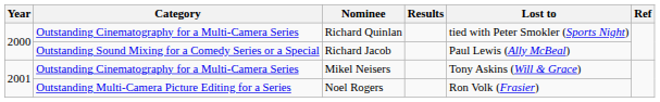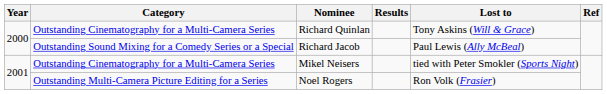 <table class="wikitable">
 <tr>
 <th>Year</th>
 <th>Category</th>
 <th>Nominee</th>
 <th>Results</th>
 <th>Lost to</th>
 <th>Ref</th>
 </tr>
 <tr>
 <td rowspan="2">2000</td>
 <td><a href='#'>Outstanding Cinematography for a Multi-Camera Series</a></td>
 <td>Richard Quinlan</td>
 <td></td>
-<td>tied with Peter Smokler (<em><a href='#'>Sports Night</a></em>)</td>
+<td>Tony Askins (<em><a href='#'>Will & Grace</a></em>)</td>
 <td rowspan="2"></td>
 </tr>
 <tr>
 <td><a href='#'>Outstanding Sound Mixing for a Comedy Series or a Special</a></td>
 <td>Richard Jacob</td>
 <td></td>
 <td>Paul Lewis (<em><a href='#'>Ally McBeal</a></em>)</td>
 </tr>
 <tr>
 <td rowspan="2">2001</td>
 <td><a href='#'>Outstanding Cinematography for a Multi-Camera Series</a></td>
 <td>Mikel Neisers</td>
 <td></td>
-<td>Tony Askins (<em><a href='#'>Will & Grace</a></em>)</td>
+<td>tied with Peter Smokler (<em><a href='#'>Sports Night</a></em>)</td>
 <td rowspan="2"></td>
 </tr>
 <tr>
 <td><a href='#'>Outstanding Multi-Camera Picture Editing for a Series</a></td>
 <td>Noel Rogers</td>
 <td></td>
 <td>Ron Volk (<em><a href='#'>Frasier</a></em>)</td>
 </tr>
 </table>
